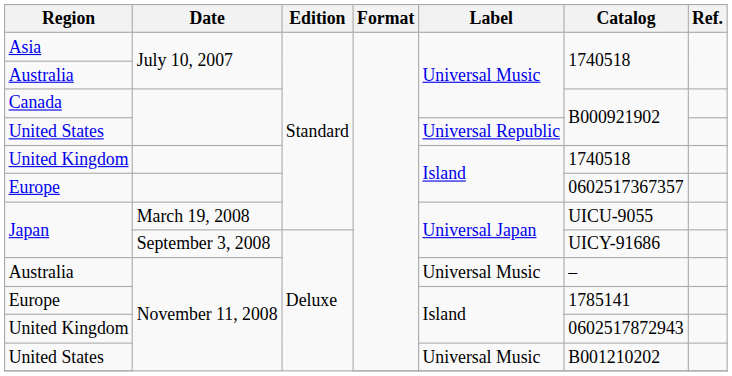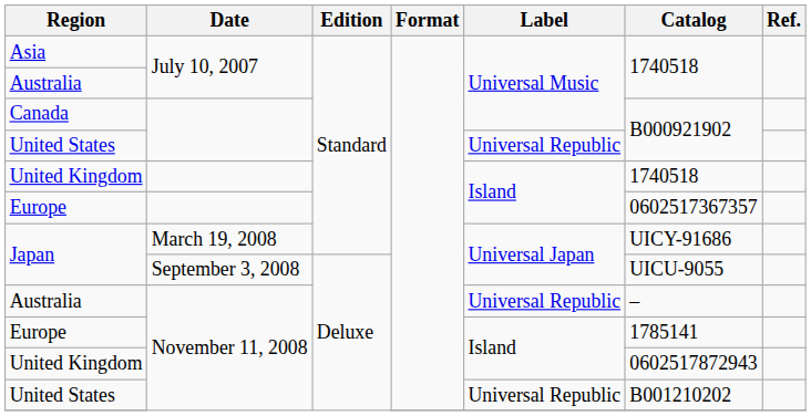 <table class="wikitable">
 <tr>
 <th>Region</th>
 <th>Date</th>
 <th>Edition</th>
 <th>Format</th>
 <th>Label</th>
 <th>Catalog</th>
 <th>Ref.</th>
 </tr>
 <tr>
 <td><a href='#'>Asia</a></td>
 <td rowspan="2">July 10, 2007</td>
 <td rowspan="7">Standard</td>
 <td rowspan="12"></td>
 <td rowspan="3"><a href='#'>Universal Music</a></td>
 <td rowspan="2">1740518</td>
 <td rowspan="2"></td>
 </tr>
 <tr>
 <td><a href='#'>Australia</a></td>
 </tr>
 <tr>
 <td><a href='#'>Canada</a></td>
 <td rowspan="2"></td>
 <td rowspan="2">B000921902</td>
 <td></td>
 </tr>
 <tr>
 <td><a href='#'>United States</a></td>
 <td><a href='#'>Universal Republic</a></td>
 <td></td>
 </tr>
 <tr>
 <td><a href='#'>United Kingdom</a></td>
 <td></td>
 <td rowspan="2"><a href='#'>Island</a></td>
 <td>1740518</td>
 <td></td>
 </tr>
 <tr>
 <td><a href='#'>Europe</a></td>
 <td></td>
 <td>0602517367357</td>
 <td></td>
 </tr>
 <tr>
 <td rowspan="2"><a href='#'>Japan</a></td>
 <td>March 19, 2008</td>
 <td rowspan="2"><a href='#'>Universal Japan</a></td>
-<td>UICU-9055</td>
+<td>UICY-91686</td>
 <td></td>
 </tr>
 <tr>
 <td>September 3, 2008</td>
 <td rowspan="7">Deluxe</td>
-<td>UICY-91686</td>
+<td>UICU-9055</td>
 <td></td>
 </tr>
 <tr>
 <td>Australia</td>
 <td rowspan="6">November 11, 2008</td>
-<td>Universal Music</td>
+<td><a href='#'>Universal Republic</a></td>
 <td>–</td>
 <td></td>
 </tr>
 <tr>
 <td>Europe</td>
 <td rowspan="2">Island</td>
 <td>1785141</td>
 <td></td>
 </tr>
 <tr>
 <td>United Kingdom</td>
 <td>0602517872943</td>
 <td></td>
 </tr>
 <tr>
 <td>United States</td>
-<td>Universal Music</td>
+<td>Universal Republic</td>
 <td>B001210202</td>
 <td></td>
 </tr>
 <tr>
 </tr>
 </table>
